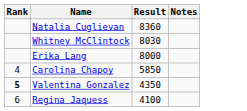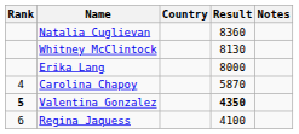 <table class="wikitable sortable" style="text-align:center;">
 <tr>
 <th>Rank</th>
 <th>Name</th>
+<th>Country</th>
 <th>Result</th>
 <th>Notes</th>
 </tr>
 <tr>
 <td></td>
 <td align=left><a href='#'>Natalia Cuglievan</a></td>
+<td align=left></td>
 <td>8360</td>
 <td></td>
 </tr>
 <tr>
 <td></td>
 <td align=left><a href='#'>Whitney McClintock</a></td>
-<td>8030</td>
+<td align=left></td>
+<td>8130</td>
 <td></td>
 </tr>
 <tr>
 <td></td>
 <td align=left><a href='#'>Erika Lang</a></td>
+<td align=left></td>
 <td>8000</td>
 <td></td>
 </tr>
 <tr>
 <td>4</td>
 <td align=left><a href='#'>Carolina Chapoy</a></td>
-<td>5850</td>
+<td align=left></td>
+<td>5870</td>
 <td></td>
 </tr>
 <tr>
 <td><strong>5</strong></td>
 <td align=left><a href='#'>Valentina Gonzalez</a></td>
-<td>4350</td>
+<td align=left></td>
+<td><strong>4350</strong></td>
 <td></td>
 </tr>
 <tr>
 <td>6</td>
 <td align=left><a href='#'>Regina Jaquess</a></td>
+<td align=left></td>
 <td>4100</td>
 <td></td>
 </tr>
 </table>
